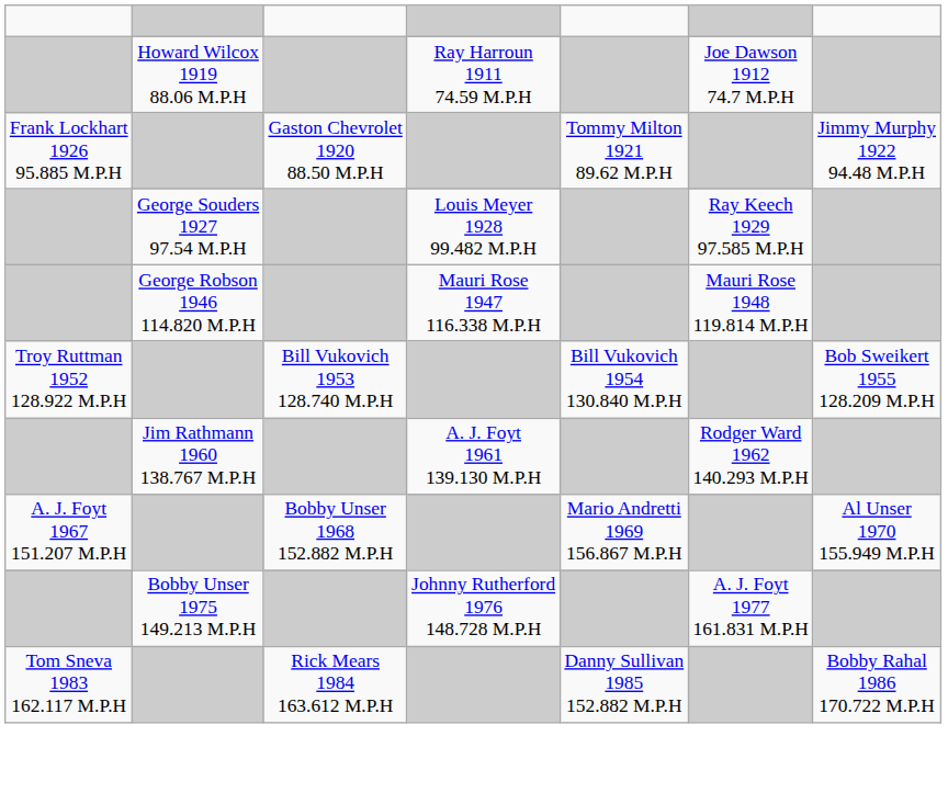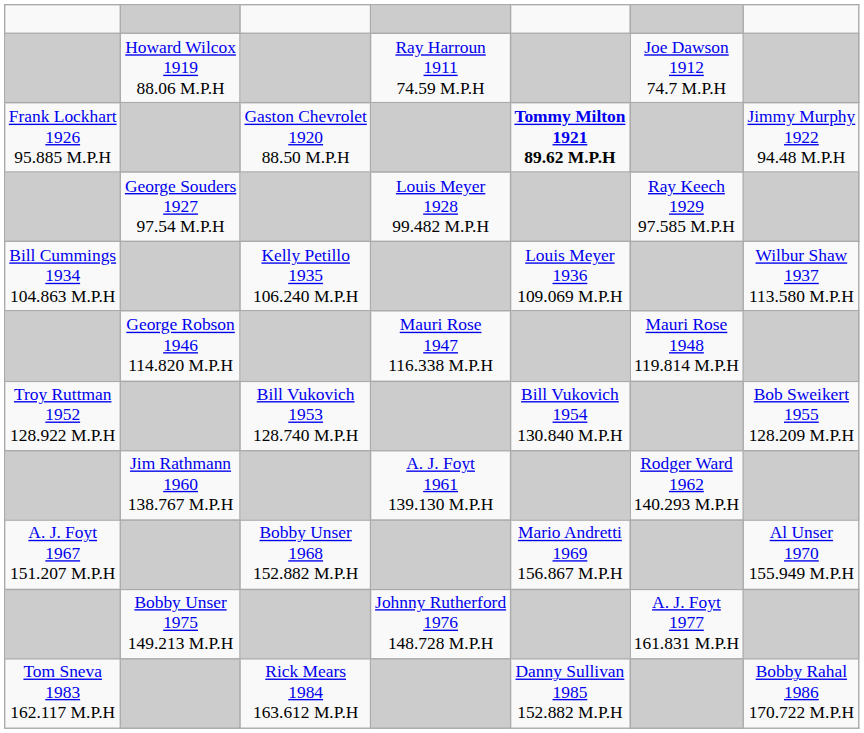 <table class="wikitable" style="font-size: 80%;">
 <tr>
 <td> </td>
 <td align="center" style="background:#CCCCCC;"></td>
 <td> </td>
 <td align="center" style="background:#CCCCCC;"></td>
 <td> </td>
 <td align="center" style="background:#CCCCCC;"></td>
 <td> </td>
 </tr>
 <tr>
 <td align="center" style="background:#CCCCCC;"></td>
 <td align="center"><a href='#'>Howard Wilcox</a><br><a href='#'>1919</a><br>88.06 M.P.H</td>
 <td align="center" style="background:#CCCCCC;"></td>
 <td align="center"><a href='#'>Ray Harroun</a><br><a href='#'>1911</a><br>74.59 M.P.H</td>
 <td align="center" style="background:#CCCCCC;"></td>
 <td align="center"><a href='#'>Joe Dawson</a><br><a href='#'>1912</a><br>74.7 M.P.H</td>
 <td align="center" style="background:#CCCCCC;"></td>
 </tr>
 <tr>
 <td align="center"><a href='#'>Frank Lockhart</a><br><a href='#'>1926</a><br>95.885 M.P.H</td>
 <td align="center" style="background:#CCCCCC;"></td>
 <td align="center"><a href='#'>Gaston Chevrolet</a><br><a href='#'>1920</a><br>88.50 M.P.H</td>
 <td align="center" style="background:#CCCCCC;"></td>
-<td align="center"><a href='#'>Tommy Milton</a><br><a href='#'>1921</a><br>89.62 M.P.H</td>
+<td align="center"><strong><a href='#'>Tommy Milton</a><br><a href='#'>1921</a><br>89.62 M.P.H</strong></td>
 <td align="center" style="background:#CCCCCC;"></td>
 <td align="center"><a href='#'>Jimmy Murphy</a><br><a href='#'>1922</a><br>94.48 M.P.H</td>
 </tr>
 <tr>
 <td align="center" style="background:#CCCCCC;"></td>
 <td align="center"><a href='#'>George Souders</a><br><a href='#'>1927</a><br>97.54 M.P.H</td>
 <td align="center" style="background:#CCCCCC;"></td>
 <td align="center"><a href='#'>Louis Meyer</a><br><a href='#'>1928</a><br>99.482 M.P.H</td>
 <td align="center" style="background:#CCCCCC;"></td>
 <td align="center"><a href='#'>Ray Keech</a><br><a href='#'>1929</a><br>97.585 M.P.H</td>
 <td align="center" style="background:#CCCCCC;"></td>
+</tr>
+<tr>
+<td align="center"><a href='#'>Bill Cummings</a><br><a href='#'>1934</a><br>104.863 M.P.H</td>
+<td align="center" style="background:#CCCCCC;"></td>
+<td align="center"><a href='#'>Kelly Petillo</a><br><a href='#'>1935</a><br>106.240 M.P.H</td>
+<td align="center" style="background:#CCCCCC;"></td>
+<td align="center"><a href='#'>Louis Meyer</a><br><a href='#'>1936</a><br>109.069 M.P.H</td>
+<td align="center" style="background:#CCCCCC;"></td>
+<td align="center"><a href='#'>Wilbur Shaw</a><br><a href='#'>1937</a><br>113.580 M.P.H</td>
 </tr>
 <tr>
 <td align="center" style="background:#CCCCCC;"></td>
 <td align="center"><a href='#'>George Robson</a><br><a href='#'>1946</a><br>114.820 M.P.H</td>
 <td align="center" style="background:#CCCCCC;"></td>
 <td align="center"><a href='#'>Mauri Rose</a><br><a href='#'>1947</a><br>116.338 M.P.H</td>
 <td align="center" style="background:#CCCCCC;"></td>
 <td align="center"><a href='#'>Mauri Rose</a><br><a href='#'>1948</a><br>119.814 M.P.H</td>
 <td align="center" style="background:#CCCCCC;"></td>
 </tr>
 <tr>
 <td align="center"><a href='#'>Troy Ruttman</a><br><a href='#'>1952</a><br>128.922 M.P.H</td>
 <td align="center" style="background:#CCCCCC;"></td>
 <td align="center"><a href='#'>Bill Vukovich</a><br><a href='#'>1953</a><br>128.740 M.P.H</td>
 <td align="center" style="background:#CCCCCC;"></td>
 <td align="center"><a href='#'>Bill Vukovich</a><br><a href='#'>1954</a><br>130.840 M.P.H</td>
 <td align="center" style="background:#CCCCCC;"></td>
 <td align="center"><a href='#'>Bob Sweikert</a><br><a href='#'>1955</a><br>128.209 M.P.H</td>
 </tr>
 <tr>
 <td align="center" style="background:#CCCCCC;"></td>
 <td align="center"><a href='#'>Jim Rathmann</a><br><a href='#'>1960</a><br>138.767 M.P.H</td>
 <td align="center" style="background:#CCCCCC;"></td>
 <td align="center"><a href='#'>A. J. Foyt</a><br><a href='#'>1961</a><br>139.130 M.P.H</td>
 <td align="center" style="background:#CCCCCC;"></td>
 <td align="center"><a href='#'>Rodger Ward</a><br><a href='#'>1962</a><br>140.293 M.P.H</td>
 <td align="center" style="background:#CCCCCC;"></td>
 </tr>
 <tr>
 <td align="center"><a href='#'>A. J. Foyt</a><br><a href='#'>1967</a><br>151.207 M.P.H</td>
 <td align="center" style="background:#CCCCCC;"></td>
 <td align="center"><a href='#'>Bobby Unser</a><br><a href='#'>1968</a><br>152.882 M.P.H</td>
 <td align="center" style="background:#CCCCCC;"></td>
 <td align="center"><a href='#'>Mario Andretti</a><br><a href='#'>1969</a><br>156.867 M.P.H</td>
 <td align="center" style="background:#CCCCCC;"></td>
 <td align="center"><a href='#'>Al Unser</a><br><a href='#'>1970</a><br>155.949 M.P.H</td>
 </tr>
 <tr>
 <td align="center" style="background:#CCCCCC;"></td>
 <td align="center"><a href='#'>Bobby Unser</a><br><a href='#'>1975</a><br>149.213 M.P.H</td>
 <td align="center" style="background:#CCCCCC;"></td>
 <td align="center"><a href='#'>Johnny Rutherford</a><br><a href='#'>1976</a><br>148.728 M.P.H</td>
 <td align="center" style="background:#CCCCCC;"></td>
 <td align="center"><a href='#'>A. J. Foyt</a><br><a href='#'>1977</a><br>161.831 M.P.H</td>
 <td align="center" style="background:#CCCCCC;"></td>
 </tr>
 <tr>
 <td align="center"><a href='#'>Tom Sneva</a><br><a href='#'>1983</a><br>162.117 M.P.H</td>
 <td align="center" style="background:#CCCCCC;"> </td>
 <td align="center"><a href='#'>Rick Mears</a><br><a href='#'>1984</a><br>163.612 M.P.H</td>
 <td align="center" style="background:#CCCCCC;"> </td>
 <td align="center"><a href='#'>Danny Sullivan</a><br><a href='#'>1985</a><br>152.882 M.P.H</td>
 <td align="center" style="background:#CCCCCC;"> </td>
 <td align="center"><a href='#'>Bobby Rahal</a><br><a href='#'>1986</a><br>170.722 M.P.H</td>
 </tr>
 </table>
